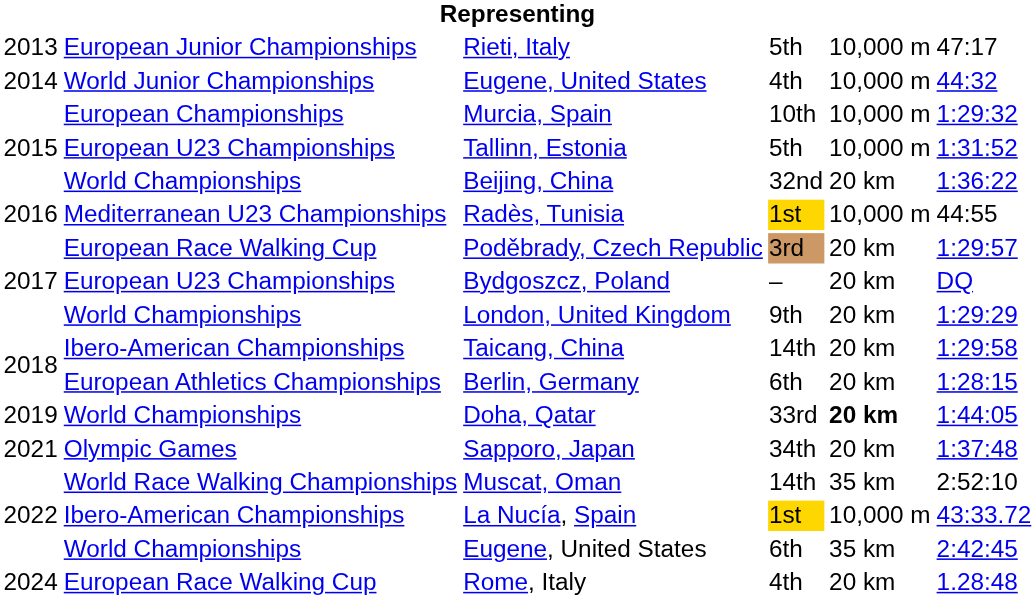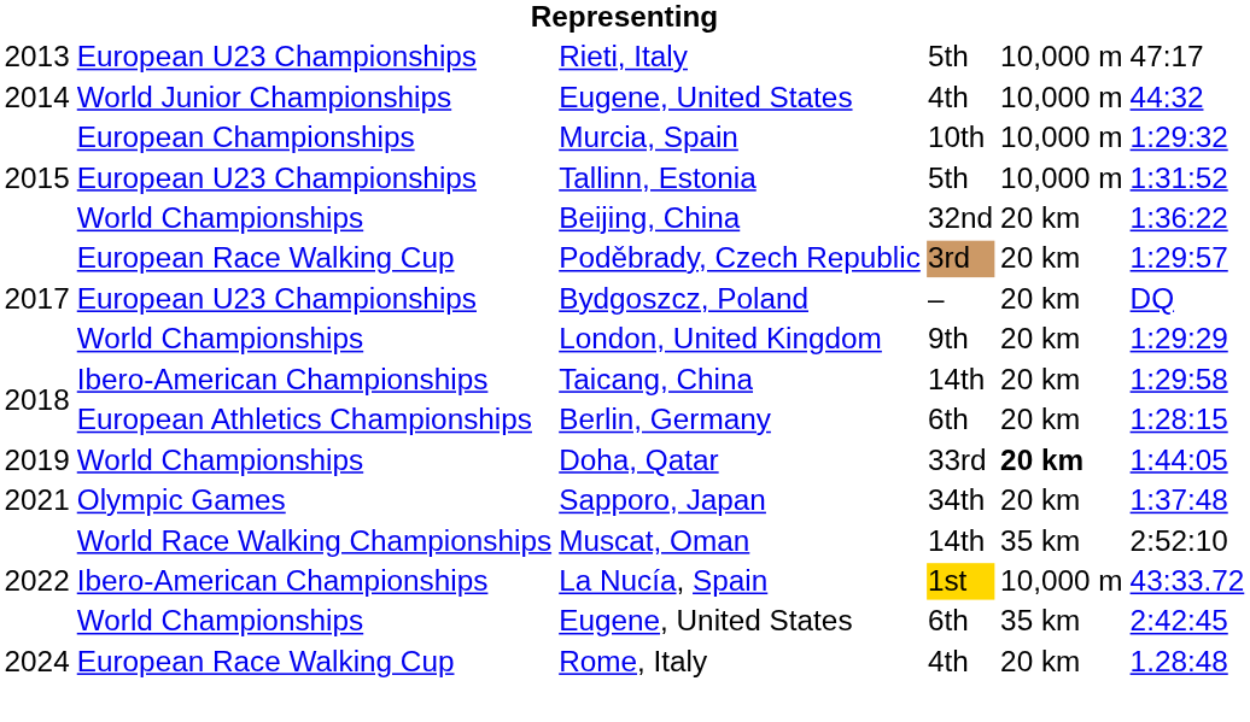 <table>
 <tr>
 <th colspan="6">Representing </th>
 </tr>
 <tr>
 <td>2013</td>
-<td><a href='#'>European Junior Championships</a></td>
+<td><a href='#'>European U23 Championships</a></td>
 <td><a href='#'>Rieti, Italy</a></td>
 <td>5th</td>
 <td>10,000 m</td>
 <td>47:17</td>
 </tr>
 <tr>
 <td>2014</td>
 <td><a href='#'>World Junior Championships</a></td>
 <td><a href='#'>Eugene, United States</a></td>
 <td>4th</td>
 <td>10,000 m</td>
 <td><a href='#'>44:32</a></td>
 </tr>
 <tr>
 <td rowspan=3>2015</td>
 <td><a href='#'>European Championships</a></td>
 <td><a href='#'>Murcia, Spain</a></td>
 <td>10th</td>
 <td>10,000 m</td>
 <td><a href='#'>1:29:32</a></td>
 </tr>
 <tr>
 <td><a href='#'>European U23 Championships</a></td>
 <td><a href='#'>Tallinn, Estonia</a></td>
 <td>5th</td>
 <td>10,000 m</td>
 <td><a href='#'>1:31:52</a></td>
 </tr>
 <tr>
 <td><a href='#'>World Championships</a></td>
 <td><a href='#'>Beijing, China</a></td>
 <td>32nd</td>
 <td>20 km</td>
 <td><a href='#'>1:36:22</a></td>
-</tr>
-<tr>
-<td>2016</td>
-<td><a href='#'>Mediterranean U23 Championships</a></td>
-<td><a href='#'>Radès, Tunisia</a></td>
-<td bgcolor=gold>1st</td>
-<td>10,000 m</td>
-<td>44:55</td>
 </tr>
 <tr>
 <td rowspan=3>2017</td>
 <td><a href='#'>European Race Walking Cup</a></td>
 <td><a href='#'>Poděbrady, Czech Republic</a></td>
 <td bgcolor=cc9966>3rd</td>
 <td>20 km</td>
 <td><a href='#'>1:29:57</a></td>
 </tr>
 <tr>
 <td><a href='#'>European U23 Championships</a></td>
 <td><a href='#'>Bydgoszcz, Poland</a></td>
 <td>–</td>
 <td>20 km</td>
 <td><a href='#'>DQ</a></td>
 </tr>
 <tr>
 <td><a href='#'>World Championships</a></td>
 <td><a href='#'>London, United Kingdom</a></td>
 <td>9th</td>
 <td>20 km</td>
 <td><a href='#'>1:29:29</a></td>
 </tr>
 <tr>
 <td rowspan=2>2018</td>
 <td><a href='#'>Ibero-American Championships</a></td>
 <td><a href='#'>Taicang, China</a></td>
 <td>14th</td>
 <td>20 km</td>
 <td><a href='#'>1:29:58</a></td>
 </tr>
 <tr>
 <td><a href='#'>European Athletics Championships</a></td>
 <td><a href='#'>Berlin, Germany</a></td>
 <td>6th</td>
 <td>20 km</td>
 <td><a href='#'>1:28:15</a></td>
 </tr>
 <tr>
 <td>2019</td>
 <td><a href='#'>World Championships</a></td>
 <td><a href='#'>Doha, Qatar</a></td>
 <td>33rd</td>
 <td><strong>20 km</strong></td>
 <td><a href='#'>1:44:05</a></td>
 </tr>
 <tr>
 <td>2021</td>
 <td><a href='#'>Olympic Games</a></td>
 <td><a href='#'>Sapporo, Japan</a></td>
 <td>34th</td>
 <td>20 km</td>
 <td><a href='#'>1:37:48</a></td>
 </tr>
 <tr>
 <td rowspan=3>2022</td>
 <td><a href='#'>World Race Walking Championships</a></td>
 <td><a href='#'>Muscat, Oman</a></td>
 <td>14th</td>
 <td>35 km</td>
 <td>2:52:10</td>
 </tr>
 <tr>
 <td><a href='#'>Ibero-American Championships</a></td>
 <td><a href='#'>La Nucía</a>, <a href='#'>Spain</a></td>
 <td bgcolor=gold>1st</td>
 <td>10,000 m</td>
 <td><a href='#'>43:33.72</a></td>
 </tr>
 <tr>
 <td><a href='#'>World Championships</a></td>
 <td><a href='#'>Eugene</a>, United States</td>
 <td>6th</td>
 <td>35 km</td>
 <td><a href='#'>2:42:45</a></td>
 </tr>
 <tr>
 <td>2024</td>
 <td><a href='#'>European Race Walking Cup</a></td>
 <td><a href='#'>Rome</a>, Italy</td>
 <td>4th</td>
 <td>20 km</td>
 <td><a href='#'>1.28:48</a></td>
 </tr>
 <tr>
 </tr>
 </table>
